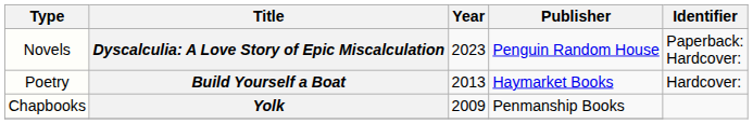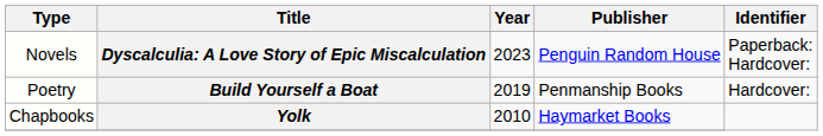 <table class= "wikitable plainrowheaders sortable">
 <tr>
 <th scope="col">Type</th>
 <th scope="col">Title</th>
 <th scope="col">Year</th>
 <th scope="col">Publisher</th>
 <th scope="col">Identifier</th>
 </tr>
 <tr>
 <th rowspan="1" style="font-weight:normal; background:#FEFEFA;">Novels</th>
 <th scope="row"><em>Dyscalculia: A Love Story of Epic Miscalculation</em></th>
 <td style="text-align:center;">2023</td>
 <td rowspan="1"><a href='#'>Penguin Random House</a></td>
 <td>Paperback: <br>Hardcover: </td>
 </tr>
 <tr>
 <th rowspan="1" style="font-weight:normal; background:#FEFEFA;">Poetry</th>
 <th scope="row"><em>Build Yourself a Boat</em></th>
-<td style="text-align:center;">2013</td>
-<td><a href='#'>Haymarket Books</a></td>
+<td style="text-align:center;">2019</td>
+<td>Penmanship Books</td>
 <td>Hardcover: </td>
 </tr>
 <tr>
 <th rowspan="1" style="font-weight:normal; background:#FEFEFA;">Chapbooks</th>
 <th scope="row"><em>Yolk</em></th>
-<td style="text-align:center;">2009</td>
-<td>Penmanship Books</td>
+<td style="text-align:center;">2010</td>
+<td><a href='#'>Haymarket Books</a></td>
 </tr>
 <tr>
 </tr>
 </table>
